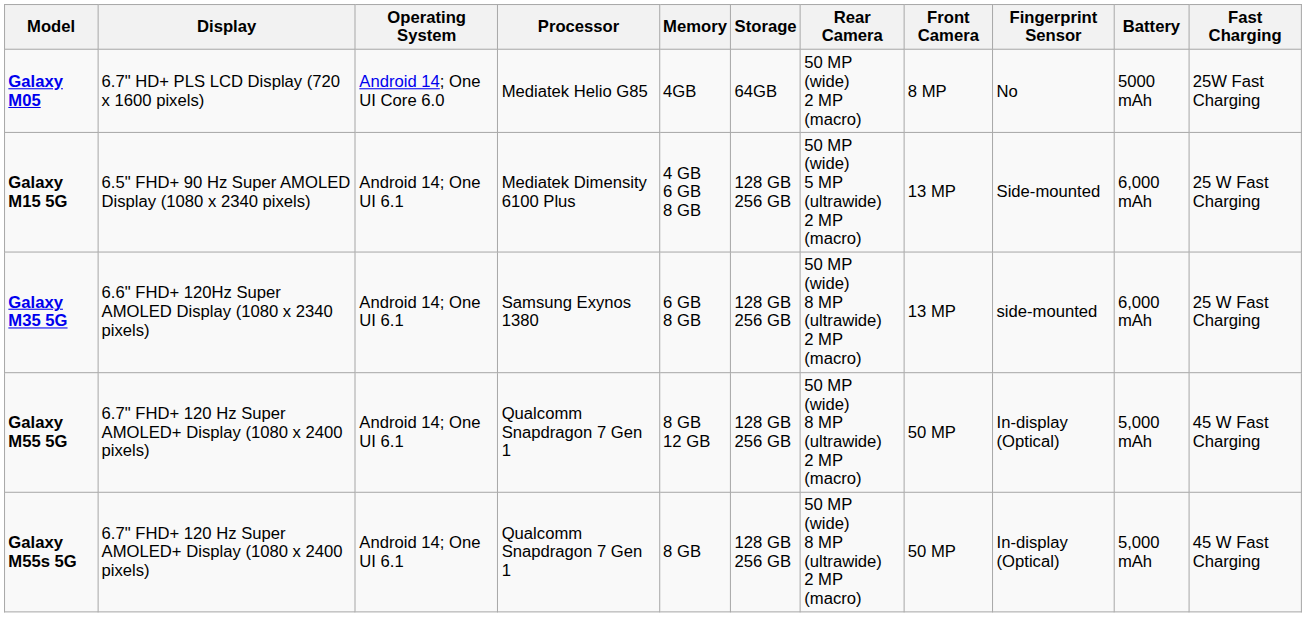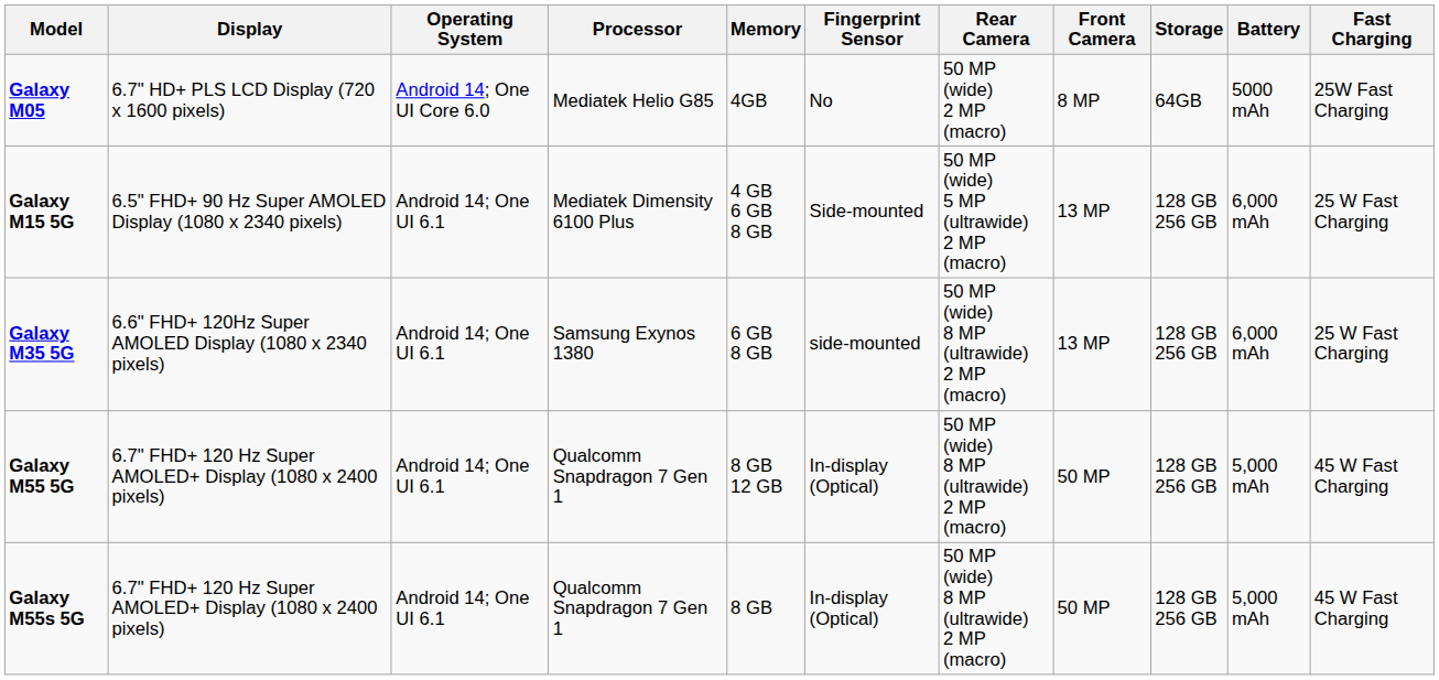 <table class="wikitable">
 <tr>
 <th>Model</th>
 <th>Display</th>
 <th>Operating System</th>
 <th>Processor</th>
 <th>Memory</th>
-<th>Storage</th>
+<th>Fingerprint Sensor</th>
 <th>Rear Camera</th>
 <th>Front Camera</th>
-<th>Fingerprint Sensor</th>
+<th>Storage</th>
 <th>Battery</th>
 <th>Fast Charging</th>
 </tr>
 <tr>
 <td><strong><a href='#'>Galaxy M05</a></strong></td>
 <td>6.7" HD+ PLS LCD Display (720 x 1600 pixels)</td>
 <td><a href='#'>Android 14</a>; One UI Core 6.0</td>
 <td>Mediatek Helio G85</td>
 <td>4GB</td>
-<td>64GB</td>
+<td>No</td>
 <td>50 MP (wide)<br>2 MP (macro)</td>
 <td>8 MP</td>
-<td>No</td>
+<td>64GB</td>
 <td>5000 mAh</td>
 <td>25W Fast Charging</td>
 </tr>
 <tr>
 <td><strong>Galaxy M15 5G</strong></td>
 <td>6.5" FHD+ 90 Hz Super AMOLED Display (1080 x 2340 pixels)</td>
 <td>Android 14; One UI 6.1</td>
 <td>Mediatek Dimensity 6100 Plus</td>
 <td>4 GB<br>6 GB<br>8 GB</td>
-<td>128 GB<br>256 GB</td>
+<td>Side-mounted</td>
 <td>50 MP (wide)<br>5 MP (ultrawide)<br>2 MP (macro)</td>
 <td>13 MP</td>
-<td>Side-mounted</td>
+<td>128 GB<br>256 GB</td>
 <td>6,000 mAh</td>
 <td>25 W Fast Charging</td>
 </tr>
 <tr>
 <td><strong><a href='#'>Galaxy M35 5G</a></strong></td>
 <td>6.6" FHD+ 120Hz Super AMOLED Display (1080 x 2340 pixels)</td>
 <td>Android 14; One UI 6.1</td>
 <td>Samsung Exynos 1380</td>
 <td>6 GB<br>8 GB</td>
-<td>128 GB<br>256 GB</td>
+<td>side-mounted</td>
 <td>50 MP (wide)<br>8 MP (ultrawide)<br>2 MP (macro)</td>
 <td>13 MP</td>
-<td>side-mounted</td>
+<td>128 GB<br>256 GB</td>
 <td>6,000 mAh</td>
 <td>25 W Fast Charging</td>
 </tr>
 <tr>
 <td><strong>Galaxy M55 5G</strong></td>
 <td>6.7" FHD+ 120 Hz Super AMOLED+ Display (1080 x 2400 pixels)</td>
 <td>Android 14; One UI 6.1</td>
 <td>Qualcomm Snapdragon 7 Gen 1</td>
 <td>8 GB<br>12 GB</td>
-<td>128 GB<br>256 GB</td>
+<td>In-display (Optical)</td>
 <td>50 MP (wide)<br>8 MP (ultrawide)<br>2 MP (macro)</td>
 <td>50 MP</td>
-<td>In-display (Optical)</td>
+<td>128 GB<br>256 GB</td>
 <td>5,000 mAh</td>
 <td>45 W Fast Charging</td>
 </tr>
 <tr>
 <td><strong>Galaxy M55s 5G</strong></td>
 <td>6.7" FHD+ 120 Hz Super AMOLED+ Display (1080 x 2400 pixels)</td>
 <td>Android 14; One UI 6.1</td>
 <td>Qualcomm Snapdragon 7 Gen 1</td>
 <td>8 GB</td>
-<td>128 GB<br>256 GB</td>
+<td>In-display (Optical)</td>
 <td>50 MP (wide)<br>8 MP (ultrawide)<br>2 MP (macro)</td>
 <td>50 MP</td>
-<td>In-display (Optical)</td>
+<td>128 GB<br>256 GB</td>
 <td>5,000 mAh</td>
 <td>45 W Fast Charging</td>
 </tr>
 </table>
